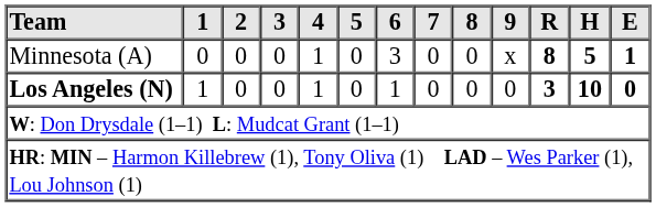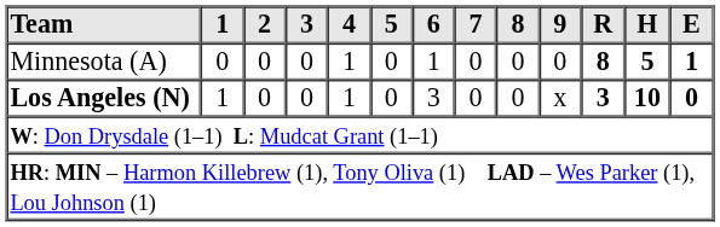 <table border=1 cellspacing=0 width=425 style="margin-left:3em;">
 <tr style="text-align:center; background-color:#e6e6e6;">
 <th align=left width=125>Team</th>
 <th width=25>1</th>
 <th width=25>2</th>
 <th width=25>3</th>
 <th width=25>4</th>
 <th width=25>5</th>
 <th width=25>6</th>
 <th width=25>7</th>
 <th width=25>8</th>
 <th width=25>9</th>
 <th width=25>R</th>
 <th width=25>H</th>
 <th width=25>E</th>
 </tr>
 <tr style="text-align:center;">
 <td align=left>Minnesota (A)</td>
 <td>0</td>
 <td>0</td>
 <td>0</td>
 <td>1</td>
 <td>0</td>
-<td>3</td>
+<td>1</td>
 <td>0</td>
 <td>0</td>
-<td>x</td>
+<td>0</td>
 <td><strong>8</strong></td>
 <td><strong>5</strong></td>
 <td><strong>1</strong></td>
 </tr>
 <tr style="text-align:center;">
 <td align=left><strong>Los Angeles (N)</strong></td>
 <td>1</td>
 <td>0</td>
 <td>0</td>
 <td>1</td>
 <td>0</td>
-<td>1</td>
+<td>3</td>
 <td>0</td>
 <td>0</td>
-<td>0</td>
+<td>x</td>
 <td><strong>3</strong></td>
 <td><strong>10</strong></td>
 <td><strong>0</strong></td>
 </tr>
 <tr style="text-align:left;">
 <td colspan=13><small><strong>W</strong>: <a href='#'>Don Drysdale</a> (1–1)  <strong>L</strong>: <a href='#'>Mudcat Grant</a> (1–1)</small></td>
 </tr>
 <tr style="text-align:left;">
 <td colspan=13><small><strong>HR</strong>: <strong>MIN</strong> – <a href='#'>Harmon Killebrew</a> (1), <a href='#'>Tony Oliva</a> (1)    <strong>LAD</strong> – <a href='#'>Wes Parker</a> (1), <a href='#'>Lou Johnson</a> (1)</small></td>
 </tr>
 </table>
